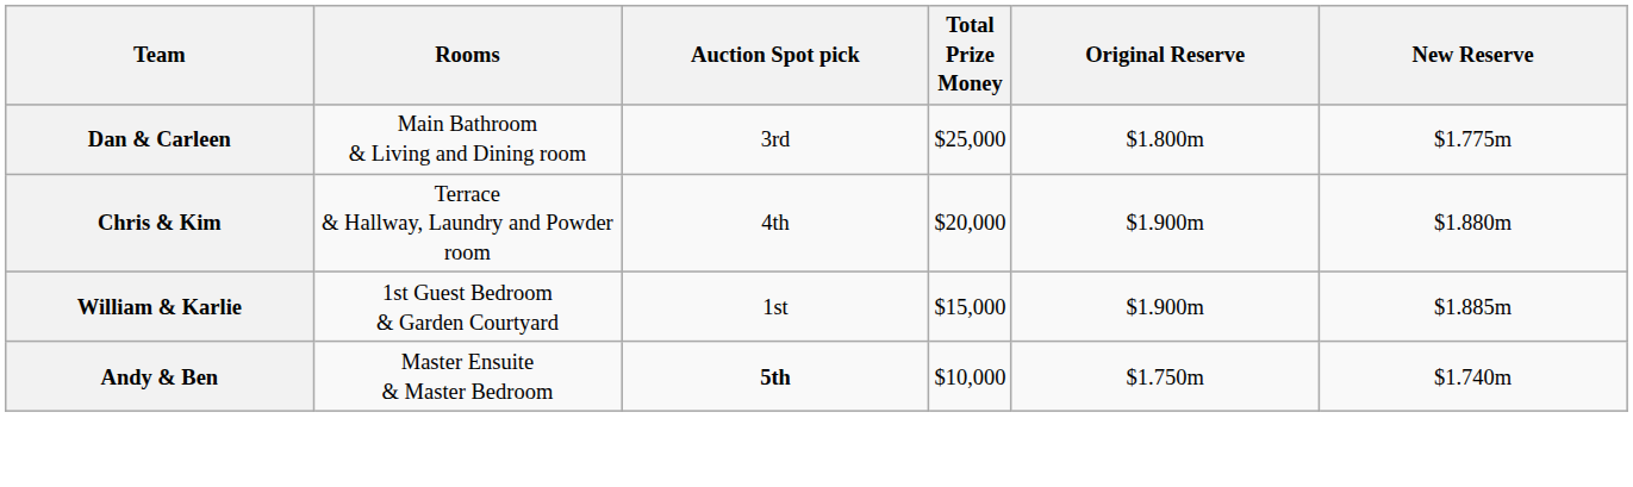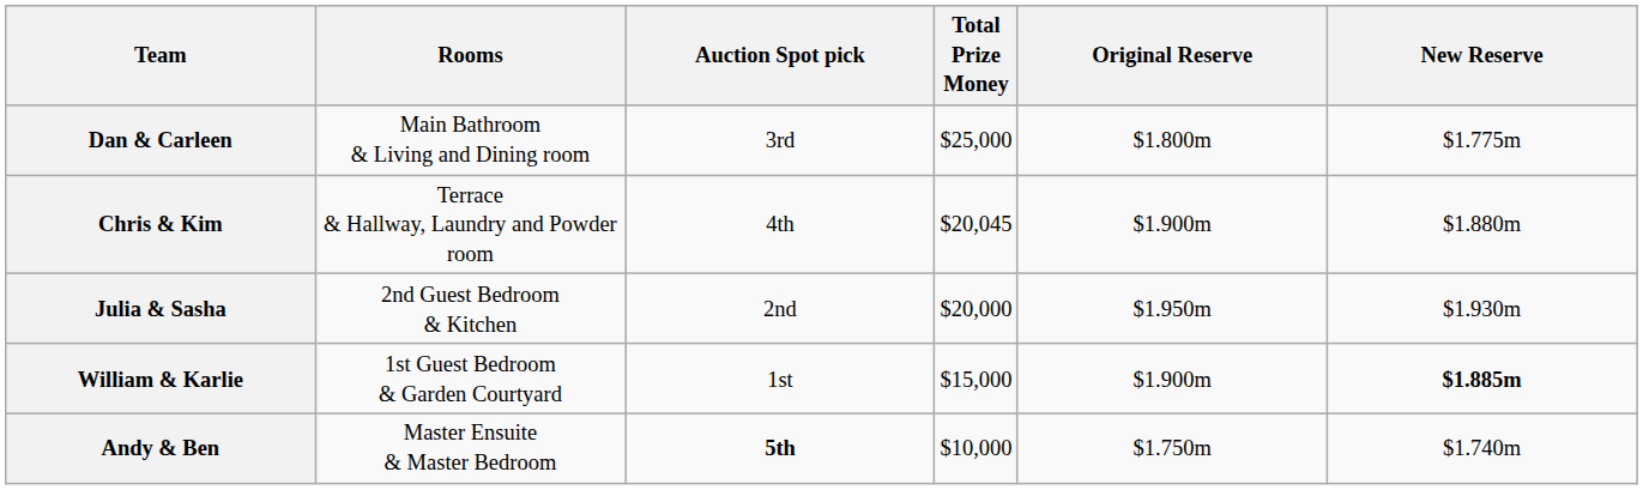 <table class="wikitable" style="text-align: center; font-size: 9pt; line-height:16px; width:70%">
 <tr>
 <th scope="col" style="width:20%;">Team</th>
 <th scope="col" style="width:20%;">Rooms</th>
 <th scope="col" style="width:20%;">Auction Spot pick</th>
 <th scope="col" istyle="width:20%;">Total Prize Money</th>
 <th scope="col" style="width:20%;">Original Reserve</th>
 <th scope="col" style="width:20%;">New Reserve</th>
 </tr>
 <tr>
 <th>Dan & Carleen</th>
 <td>Main Bathroom<br>& Living and Dining room</td>
 <td>3rd<br></td>
 <td>$25,000</td>
 <td>$1.800m</td>
 <td>$1.775m</td>
 </tr>
 <tr>
 <th>Chris & Kim</th>
 <td>Terrace<br>& Hallway, Laundry and Powder room</td>
 <td>4th<br></td>
-<td>$20,000</td>
+<td>$20,045</td>
 <td>$1.900m</td>
 <td>$1.880m</td>
+</tr>
+<tr>
+<th>Julia & Sasha</th>
+<td>2nd Guest Bedroom<br>& Kitchen</td>
+<td>2nd<br></td>
+<td>$20,000</td>
+<td>$1.950m</td>
+<td>$1.930m</td>
 </tr>
 <tr>
 <th>William & Karlie</th>
 <td>1st Guest Bedroom<br>& Garden Courtyard</td>
 <td>1st<br></td>
 <td>$15,000</td>
 <td>$1.900m</td>
-<td>$1.885m</td>
+<td><strong>$1.885m</strong></td>
 </tr>
 <tr>
 <th>Andy & Ben</th>
 <td>Master Ensuite<br>& Master Bedroom</td>
 <td><strong>5th<br></strong></td>
 <td>$10,000</td>
 <td>$1.750m</td>
 <td>$1.740m</td>
 </tr>
 </table>
